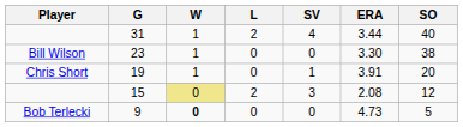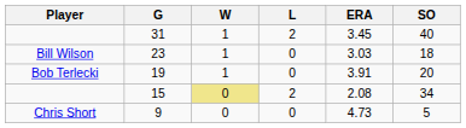 <table class="wikitable sortable">
 <tr>
 <th bgcolor="#DDDDFF" width="16%">Player</th>
 <th bgcolor="#DDDDFF" width="9%">G</th>
 <th bgcolor="#DDDDFF" width="9%">W</th>
 <th bgcolor="#DDDDFF" width="9%">L</th>
-<th bgcolor="#DDDDFF" width="9%">SV</th>
 <th bgcolor="#DDDDFF" width="9%">ERA</th>
 <th bgcolor="#DDDDFF" width="9%">SO</th>
 </tr>
 <tr align="center">
 <td></td>
 <td>31</td>
 <td>1</td>
 <td>2</td>
-<td>4</td>
-<td>3.44</td>
+<td>3.45</td>
 <td>40</td>
 </tr>
 <tr align="center">
 <td><a href='#'>Bill Wilson</a></td>
 <td>23</td>
 <td>1</td>
 <td>0</td>
-<td>0</td>
-<td>3.30</td>
-<td>38</td>
+<td>3.03</td>
+<td>18</td>
 </tr>
 <tr align=center>
-<td><a href='#'>Chris Short</a></td>
+<td><a href='#'>Bob Terlecki</a></td>
 <td>19</td>
 <td>1</td>
 <td>0</td>
-<td>1</td>
 <td>3.91</td>
 <td>20</td>
 </tr>
 <tr align=center>
 <td></td>
 <td>15</td>
 <td style="background: khaki;">0</td>
 <td>2</td>
-<td>3</td>
 <td>2.08</td>
-<td>12</td>
+<td>34</td>
 </tr>
 <tr align="center">
-<td><a href='#'>Bob Terlecki</a></td>
+<td><a href='#'>Chris Short</a></td>
 <td>9</td>
-<td><strong>0</strong></td>
 <td>0</td>
 <td>0</td>
 <td>4.73</td>
 <td>5</td>
 </tr>
 </table>
